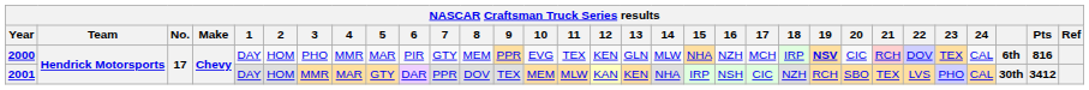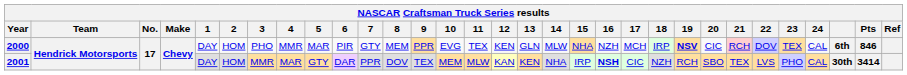 <table class="wikitable" style="text-align:center; font-size:75%">
 <tr>
 <th colspan=45><a href='#'>NASCAR</a> <a href='#'>Craftsman Truck Series</a> results</th>
 </tr>
 <tr>
 <th>Year</th>
 <th>Team</th>
 <th>No.</th>
 <th>Make</th>
 <th>1</th>
 <th>2</th>
 <th>3</th>
 <th>4</th>
 <th>5</th>
 <th>6</th>
 <th>7</th>
 <th>8</th>
 <th>9</th>
 <th>10</th>
 <th>11</th>
 <th>12</th>
 <th>13</th>
 <th>14</th>
 <th>15</th>
 <th>16</th>
 <th>17</th>
 <th>18</th>
 <th>19</th>
 <th>20</th>
 <th>21</th>
 <th>22</th>
 <th>23</th>
 <th>24</th>
 <th></th>
 <th>Pts</th>
 <th>Ref</th>
 </tr>
 <tr>
 <th><a href='#'>2000</a></th>
 <th rowspan=2><a href='#'>Hendrick Motorsports</a></th>
 <th rowspan=2>17</th>
 <th rowspan=2><a href='#'>Chevy</a></th>
 <td><a href='#'>DAY</a></td>
 <td><a href='#'>HOM</a></td>
 <td><a href='#'>PHO</a></td>
 <td><a href='#'>MMR</a></td>
 <td><a href='#'>MAR</a></td>
 <td><a href='#'>PIR</a></td>
 <td><a href='#'>GTY</a></td>
 <td><a href='#'>MEM</a></td>
 <td style="background:#FFDF9F;"><a href='#'>PPR</a><br></td>
 <td><a href='#'>EVG</a></td>
 <td><a href='#'>TEX</a></td>
 <td><a href='#'>KEN</a></td>
 <td><a href='#'>GLN</a></td>
 <td><a href='#'>MLW</a></td>
 <td style="background:#FFDF9F;"><a href='#'>NHA</a><br></td>
 <td><a href='#'>NZH</a></td>
 <td><a href='#'>MCH</a></td>
 <td style="background:#DFFFDF;"><a href='#'>IRP</a><br></td>
 <td style="background:#FFDF9F;"><strong><a href='#'>NSV</a><br></strong></td>
 <td><a href='#'>CIC</a></td>
 <td style="background:#FFCFCF;"><a href='#'>RCH</a><br></td>
 <td style="background:#CFCFFF;"><a href='#'>DOV</a><br></td>
 <td style="background:#FFDF9F;"><a href='#'>TEX</a><br></td>
 <td><a href='#'>CAL</a></td>
 <th>6th</th>
-<th>816</th>
+<th>846</th>
 <th></th>
 </tr>
 <tr>
 <th><a href='#'>2001</a></th>
 <td style="background:#DFDFDF;"><a href='#'>DAY</a><br></td>
 <td style="background:#DFDFDF;"><a href='#'>HOM</a><br></td>
 <td style="background:#FFDF9F;"><a href='#'>MMR</a><br></td>
 <td style="background:#FFDF9F;"><a href='#'>MAR</a><br></td>
 <td style="background:#FFDF9F;"><a href='#'>GTY</a><br></td>
 <td style="background:#EFCFFF;"><a href='#'>DAR</a><br></td>
 <td style="background:#DFDFDF;"><a href='#'>PPR</a><br></td>
 <td style="background:#DFDFDF;"><a href='#'>DOV</a><br></td>
 <td style="background:#DFDFDF;"><a href='#'>TEX</a><br></td>
 <td style="background:#FFDF9F;"><a href='#'>MEM</a><br></td>
 <td style="background:#FFDF9F;"><a href='#'>MLW</a><br></td>
 <td style="background:#FFFFBF;"><a href='#'>KAN</a><br></td>
 <td style="background:#FFDF9F;"><a href='#'>KEN</a><br></td>
 <td style="background:#DFDFDF;"><a href='#'>NHA</a><br></td>
 <td style="background:#DFFFDF;"><a href='#'>IRP</a><br></td>
-<td style="background:#DFFFDF;"><a href='#'>NSH</a><br></td>
+<td style="background:#DFFFDF;"><strong><a href='#'>NSH</a><br></strong></td>
 <td style="background:#DFFFDF;"><a href='#'>CIC</a><br></td>
 <td style="background:#DFDFDF;"><a href='#'>NZH</a><br></td>
 <td style="background:#FFDF9F;"><a href='#'>RCH</a><br></td>
 <td style="background:#FFDF9F;"><a href='#'>SBO</a><br></td>
 <td style="background:#FFDF9F;"><a href='#'>TEX</a><br></td>
 <td style="background:#FFDF9F;"><a href='#'>LVS</a><br></td>
 <td style="background:#CFCFFF;"><a href='#'>PHO</a><br></td>
 <td style="background:#FFDF9F;"><a href='#'>CAL</a><br></td>
 <th>30th</th>
-<th>3412</th>
+<th>3414</th>
 <th></th>
 </tr>
 </table>
